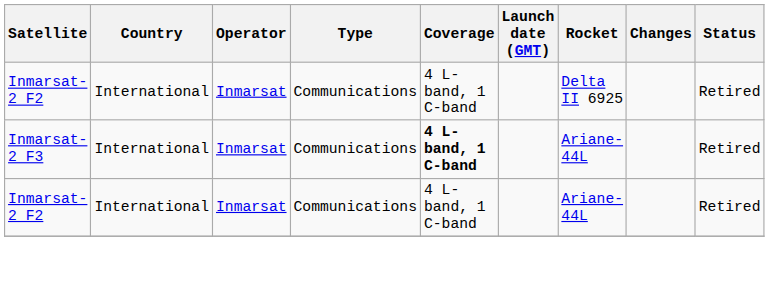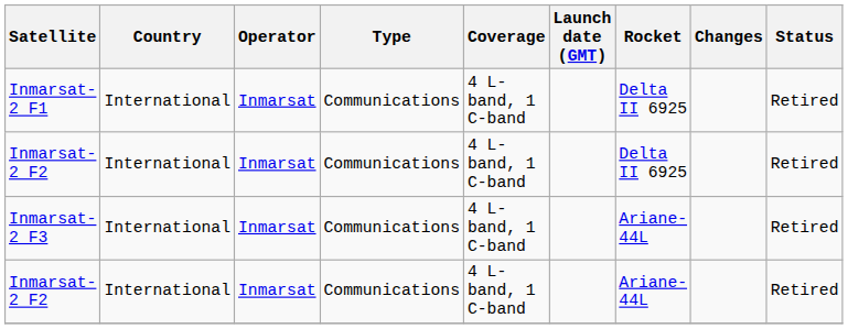 <table class="wikitable sortable" border="1"}>
 <tr>
 <th>Satellite</th>
 <th>Country</th>
 <th>Operator</th>
 <th>Type</th>
 <th>Coverage </th>
 <th>Launch date  (<a href='#'>GMT</a>) </th>
 <th>Rocket</th>
 <th width="200pt">Changes</th>
 <th>Status </th>
+</tr>
+<tr>
+<td><a href='#'>Inmarsat-2 F1</a></td>
+<td>International</td>
+<td><a href='#'>Inmarsat</a></td>
+<td>Communications</td>
+<td>4 L-band, 1 C-band</td>
+<td></td>
+<td><a href='#'>Delta II</a> 6925</td>
+<td></td>
+<td>Retired</td>
 </tr>
 <tr>
 <td><a href='#'>Inmarsat-2 F2</a></td>
 <td>International</td>
 <td><a href='#'>Inmarsat</a></td>
 <td>Communications</td>
 <td>4 L-band, 1 C-band</td>
 <td></td>
 <td><a href='#'>Delta II</a> 6925</td>
 <td></td>
 <td>Retired</td>
 </tr>
 <tr>
 <td><a href='#'>Inmarsat-2 F3</a></td>
 <td>International</td>
 <td><a href='#'>Inmarsat</a></td>
 <td>Communications</td>
-<td><strong>4 L-band, 1 C-band</strong></td>
+<td>4 L-band, 1 C-band</td>
 <td></td>
 <td><a href='#'>Ariane-44L</a></td>
 <td></td>
 <td>Retired</td>
 </tr>
 <tr>
 <td><a href='#'>Inmarsat-2 F2</a></td>
 <td>International</td>
 <td><a href='#'>Inmarsat</a></td>
 <td>Communications</td>
 <td>4 L-band, 1 C-band</td>
 <td></td>
 <td><a href='#'>Ariane-44L</a></td>
 <td></td>
 <td>Retired</td>
 </tr>
 <tr>
 </tr>
 </table>
